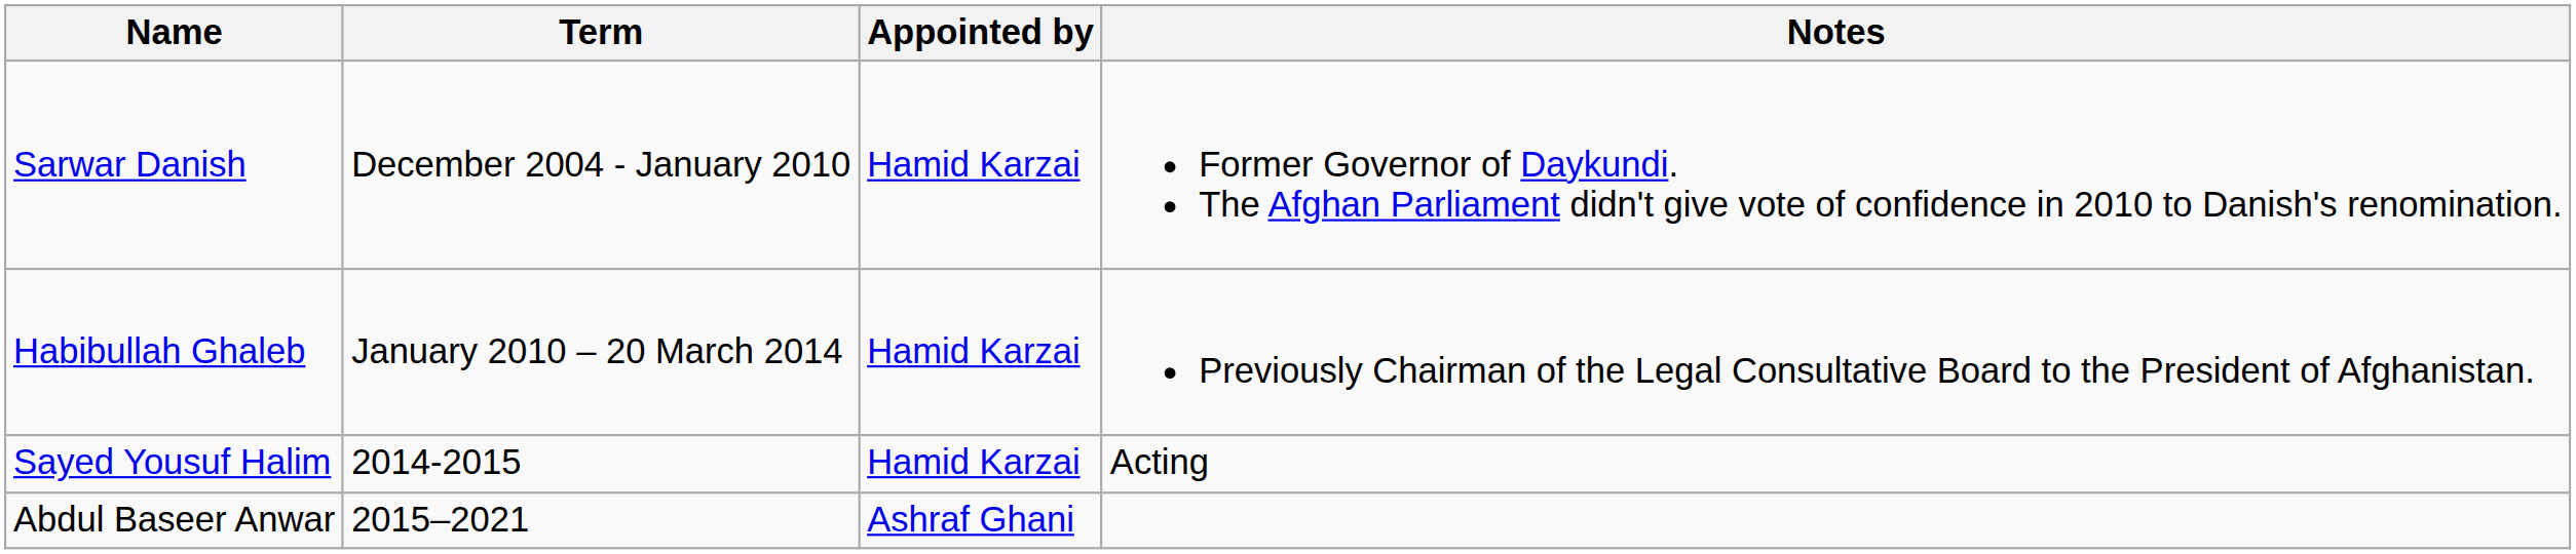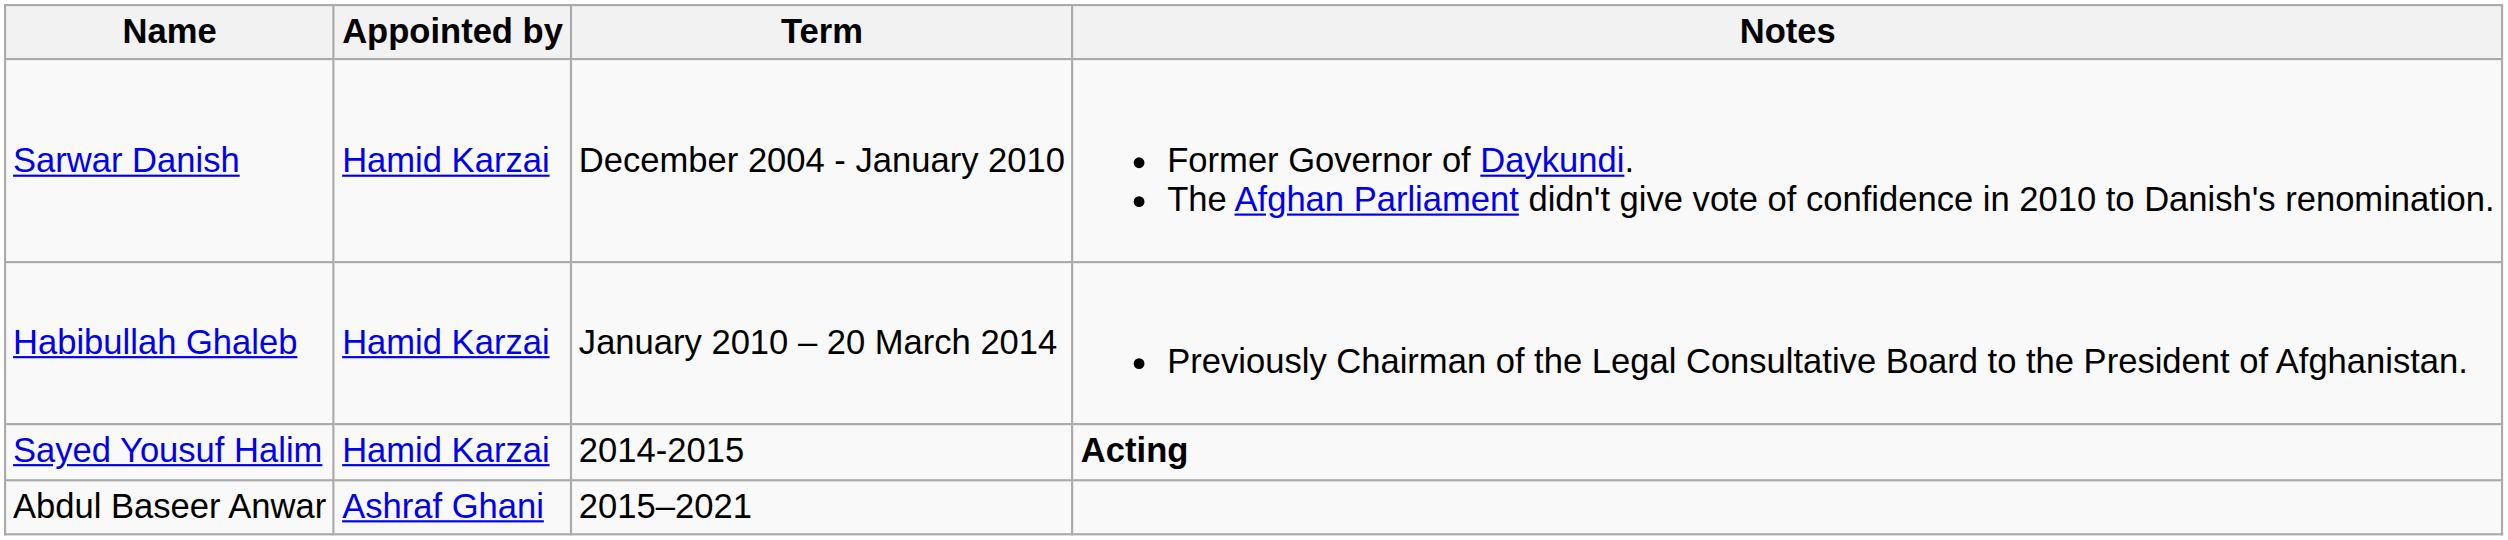 <table class="wikitable sortable">
 <tr>
 <th><strong>Name</strong></th>
+<th><strong>Appointed by</strong></th>
 <th><strong>Term</strong></th>
-<th><strong>Appointed by</strong></th>
 <th><strong>Notes</strong></th>
 </tr>
 <tr>
 <td><a href='#'>Sarwar Danish</a></td>
+<td><a href='#'>Hamid Karzai</a></td>
 <td>December 2004 - January 2010</td>
-<td><a href='#'>Hamid Karzai</a></td>
 <td><br><ul><li>Former Governor of <a href='#'>Daykundi</a>.</li><li>The <a href='#'>Afghan Parliament</a> didn't give vote of confidence in 2010 to Danish's renomination.</li></ul></td>
 </tr>
 <tr>
 <td><a href='#'>Habibullah Ghaleb</a></td>
+<td><a href='#'>Hamid Karzai</a></td>
 <td>January 2010 – 20 March 2014</td>
-<td><a href='#'>Hamid Karzai</a></td>
 <td><br><ul><li>Previously Chairman of the Legal Consultative Board to the President of Afghanistan.</li></ul></td>
 </tr>
 <tr>
 <td><a href='#'>Sayed Yousuf Halim</a></td>
+<td><a href='#'>Hamid Karzai</a></td>
 <td>2014-2015</td>
-<td><a href='#'>Hamid Karzai</a></td>
-<td>Acting</td>
+<td><strong>Acting</strong></td>
 </tr>
 <tr>
 <td>Abdul Baseer Anwar</td>
+<td><a href='#'>Ashraf Ghani</a></td>
 <td>2015–2021</td>
-<td><a href='#'>Ashraf Ghani</a></td>
 <td></td>
 </tr>
 </table>
